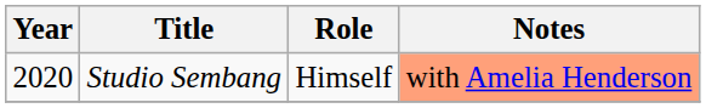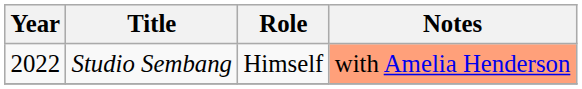 <table class="wikitable">
 <tr>
 <th>Year</th>
 <th>Title</th>
 <th>Role</th>
 <th>Notes</th>
 </tr>
 <tr>
-<td>2020</td>
+<td>2022</td>
 <td><em>Studio Sembang</em></td>
 <td>Himself</td>
 <td style="background: lightsalmon;">with <a href='#'>Amelia Henderson</a></td>
 </tr>
 <tr>
 </tr>
 </table>
